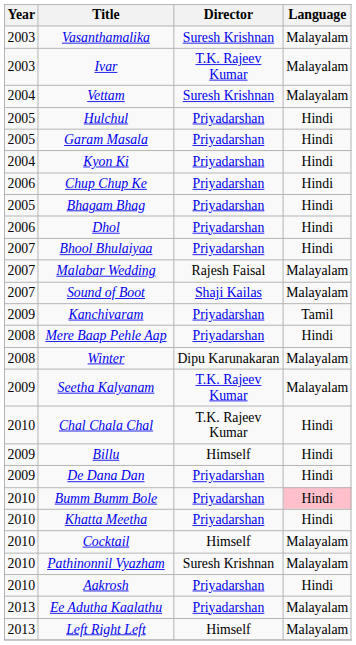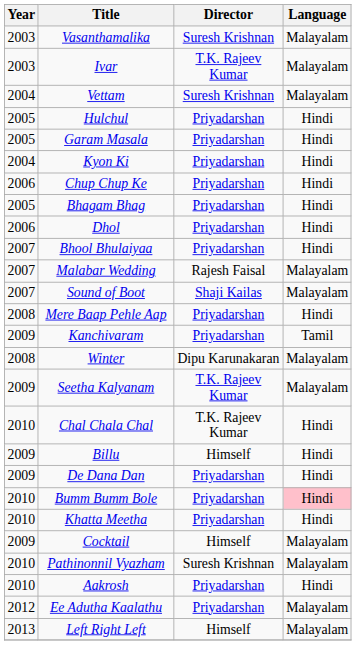 <table class="wikitable" style="text-align:center;font-size:100%;">
 <tr>
 <th>Year</th>
 <th width=150>Title</th>
 <th width=120>Director</th>
 <th>Language</th>
 </tr>
 <tr>
 <td>2003</td>
 <td><em><a href='#'>Vasanthamalika</a></em></td>
 <td><a href='#'>Suresh Krishnan</a></td>
 <td>Malayalam</td>
 </tr>
 <tr>
 <td>2003</td>
 <td><em><a href='#'>Ivar</a></em></td>
 <td><a href='#'>T.K. Rajeev Kumar</a></td>
 <td>Malayalam</td>
 </tr>
 <tr>
 <td>2004</td>
 <td><em><a href='#'>Vettam</a></em></td>
 <td><a href='#'>Suresh Krishnan</a></td>
 <td>Malayalam</td>
 </tr>
 <tr>
 <td>2005</td>
 <td><em><a href='#'>Hulchul</a></em></td>
 <td><a href='#'>Priyadarshan</a></td>
 <td>Hindi</td>
 </tr>
 <tr>
 <td>2005</td>
 <td><em><a href='#'>Garam Masala</a></em></td>
 <td><a href='#'>Priyadarshan</a></td>
 <td>Hindi</td>
 </tr>
 <tr>
 <td>2004</td>
 <td><em><a href='#'>Kyon Ki</a></em></td>
 <td><a href='#'>Priyadarshan</a></td>
 <td>Hindi</td>
 </tr>
 <tr>
 <td>2006</td>
 <td><em><a href='#'>Chup Chup Ke</a></em></td>
 <td><a href='#'>Priyadarshan</a></td>
 <td>Hindi</td>
 </tr>
 <tr>
 <td>2005</td>
 <td><em><a href='#'>Bhagam Bhag</a></em></td>
 <td><a href='#'>Priyadarshan</a></td>
 <td>Hindi</td>
 </tr>
 <tr>
 <td>2006</td>
 <td><em><a href='#'>Dhol</a></em></td>
 <td><a href='#'>Priyadarshan</a></td>
 <td>Hindi</td>
 </tr>
 <tr>
 <td>2007</td>
 <td><em><a href='#'>Bhool Bhulaiyaa</a></em></td>
 <td><a href='#'>Priyadarshan</a></td>
 <td>Hindi</td>
 </tr>
 <tr>
 <td>2007</td>
 <td><em><a href='#'>Malabar Wedding</a></em></td>
 <td>Rajesh Faisal</td>
 <td>Malayalam</td>
 </tr>
 <tr>
 <td>2007</td>
 <td><em><a href='#'>Sound of Boot</a></em></td>
 <td><a href='#'>Shaji Kailas</a></td>
 <td>Malayalam</td>
 </tr>
 <tr>
+<td>2008</td>
+<td><em><a href='#'>Mere Baap Pehle Aap</a></em></td>
+<td><a href='#'>Priyadarshan</a></td>
+<td>Hindi</td>
+</tr>
+<tr>
 <td>2009</td>
 <td><em><a href='#'>Kanchivaram</a></em></td>
 <td><a href='#'>Priyadarshan</a></td>
 <td>Tamil</td>
-</tr>
-<tr>
-<td>2008</td>
-<td><em><a href='#'>Mere Baap Pehle Aap</a></em></td>
-<td><a href='#'>Priyadarshan</a></td>
-<td>Hindi</td>
 </tr>
 <tr>
 <td>2008</td>
 <td><em><a href='#'>Winter</a></em></td>
 <td>Dipu Karunakaran</td>
 <td>Malayalam</td>
 </tr>
 <tr>
 <td>2009</td>
 <td><em><a href='#'>Seetha Kalyanam</a></em></td>
 <td><a href='#'>T.K. Rajeev Kumar</a></td>
 <td>Malayalam</td>
 </tr>
 <tr>
 <td>2010</td>
 <td><em><a href='#'>Chal Chala Chal</a></em></td>
 <td>T.K. Rajeev Kumar</td>
 <td>Hindi</td>
 </tr>
 <tr>
 <td>2009</td>
 <td><em><a href='#'>Billu</a></em></td>
 <td>Himself</td>
 <td>Hindi</td>
 </tr>
 <tr>
 <td>2009</td>
 <td><em><a href='#'>De Dana Dan</a></em></td>
 <td><a href='#'>Priyadarshan</a></td>
 <td>Hindi</td>
 </tr>
 <tr>
 <td>2010</td>
 <td><em><a href='#'>Bumm Bumm Bole</a></em></td>
 <td><a href='#'>Priyadarshan</a></td>
 <td style="background: pink;">Hindi</td>
 </tr>
 <tr>
 <td>2010</td>
 <td><em><a href='#'>Khatta Meetha</a></em></td>
 <td><a href='#'>Priyadarshan</a></td>
 <td>Hindi</td>
 </tr>
 <tr>
-<td>2010</td>
+<td>2009</td>
 <td><em><a href='#'>Cocktail</a></em></td>
 <td>Himself</td>
 <td>Malayalam</td>
 </tr>
 <tr>
 <td>2010</td>
 <td><em><a href='#'>Pathinonnil Vyazham</a></em></td>
 <td>Suresh Krishnan</td>
 <td>Malayalam</td>
 </tr>
 <tr>
 <td>2010</td>
 <td><em><a href='#'>Aakrosh</a></em></td>
 <td><a href='#'>Priyadarshan</a></td>
 <td>Hindi</td>
 </tr>
 <tr>
-<td>2013</td>
+<td>2012</td>
 <td><em><a href='#'>Ee Adutha Kaalathu</a></em></td>
 <td><a href='#'>Priyadarshan</a></td>
 <td>Malayalam</td>
 </tr>
 <tr>
 <td>2013</td>
 <td><em><a href='#'>Left Right Left</a></em></td>
 <td>Himself</td>
 <td>Malayalam</td>
 </tr>
 <tr>
 </tr>
 </table>
